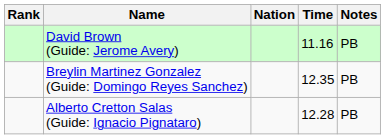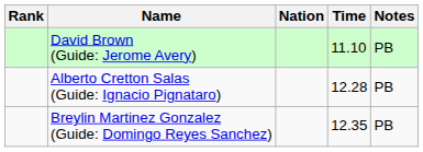 <table class="wikitable sortable">
 <tr>
 <th>Rank</th>
 <th>Name</th>
 <th>Nation</th>
 <th>Time</th>
 <th>Notes</th>
 </tr>
 <tr bgcolor=ccffcc>
 <td></td>
 <td><a href='#'>David Brown</a><br>(Guide: <a href='#'>Jerome Avery</a>)</td>
 <td></td>
-<td>11.16</td>
+<td>11.10</td>
+<td>PB</td>
+</tr>
+<tr>
+<td></td>
+<td><a href='#'>Alberto Cretton Salas</a><br>(Guide: <a href='#'>Ignacio Pignataro</a>)</td>
+<td></td>
+<td>12.28</td>
 <td>PB</td>
 </tr>
 <tr>
 <td></td>
 <td><a href='#'>Breylin Martinez Gonzalez</a><br>(Guide: <a href='#'>Domingo Reyes Sanchez</a>)</td>
 <td></td>
 <td>12.35</td>
 <td>PB</td>
 </tr>
-<tr>
-<td></td>
-<td><a href='#'>Alberto Cretton Salas</a><br>(Guide: <a href='#'>Ignacio Pignataro</a>)</td>
-<td></td>
-<td>12.28</td>
-<td>PB</td>
-</tr>
 </table>
